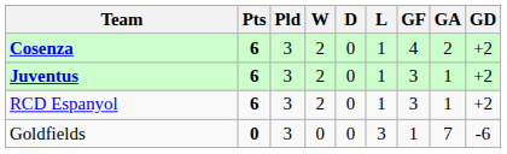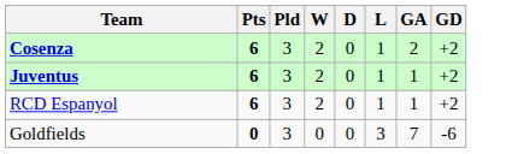 <table class="wikitable" style="text-align:center;">
 <tr>
 <th width=200>Team</th>
 <th width=20>Pts</th>
 <th width=20>Pld</th>
 <th width=20>W</th>
 <th width=20>D</th>
 <th width=20>L</th>
-<th width=20>GF</th>
 <th width=20>GA</th>
 <th width=20>GD</th>
 </tr>
 <tr style="background:#ccffcc">
 <td style="text-align:left"><strong> <a href='#'>Cosenza</a></strong></td>
 <td><strong>6</strong></td>
 <td>3</td>
 <td>2</td>
 <td>0</td>
 <td>1</td>
-<td>4</td>
 <td>2</td>
 <td>+2</td>
 </tr>
 <tr style="background:#ccffcc">
 <td style="text-align:left"><strong> <a href='#'>Juventus</a></strong></td>
 <td><strong>6</strong></td>
 <td>3</td>
 <td>2</td>
 <td>0</td>
 <td>1</td>
-<td>3</td>
 <td>1</td>
 <td>+2</td>
 </tr>
 <tr>
 <td style="text-align:left"> <a href='#'>RCD Espanyol</a></td>
 <td><strong>6</strong></td>
 <td>3</td>
 <td>2</td>
 <td>0</td>
 <td>1</td>
-<td>3</td>
 <td>1</td>
 <td>+2</td>
 </tr>
 <tr>
 <td style="text-align:left"> Goldfields</td>
 <td><strong>0</strong></td>
 <td>3</td>
 <td>0</td>
 <td>0</td>
 <td>3</td>
-<td>1</td>
 <td>7</td>
 <td>-6</td>
 </tr>
 </table>
